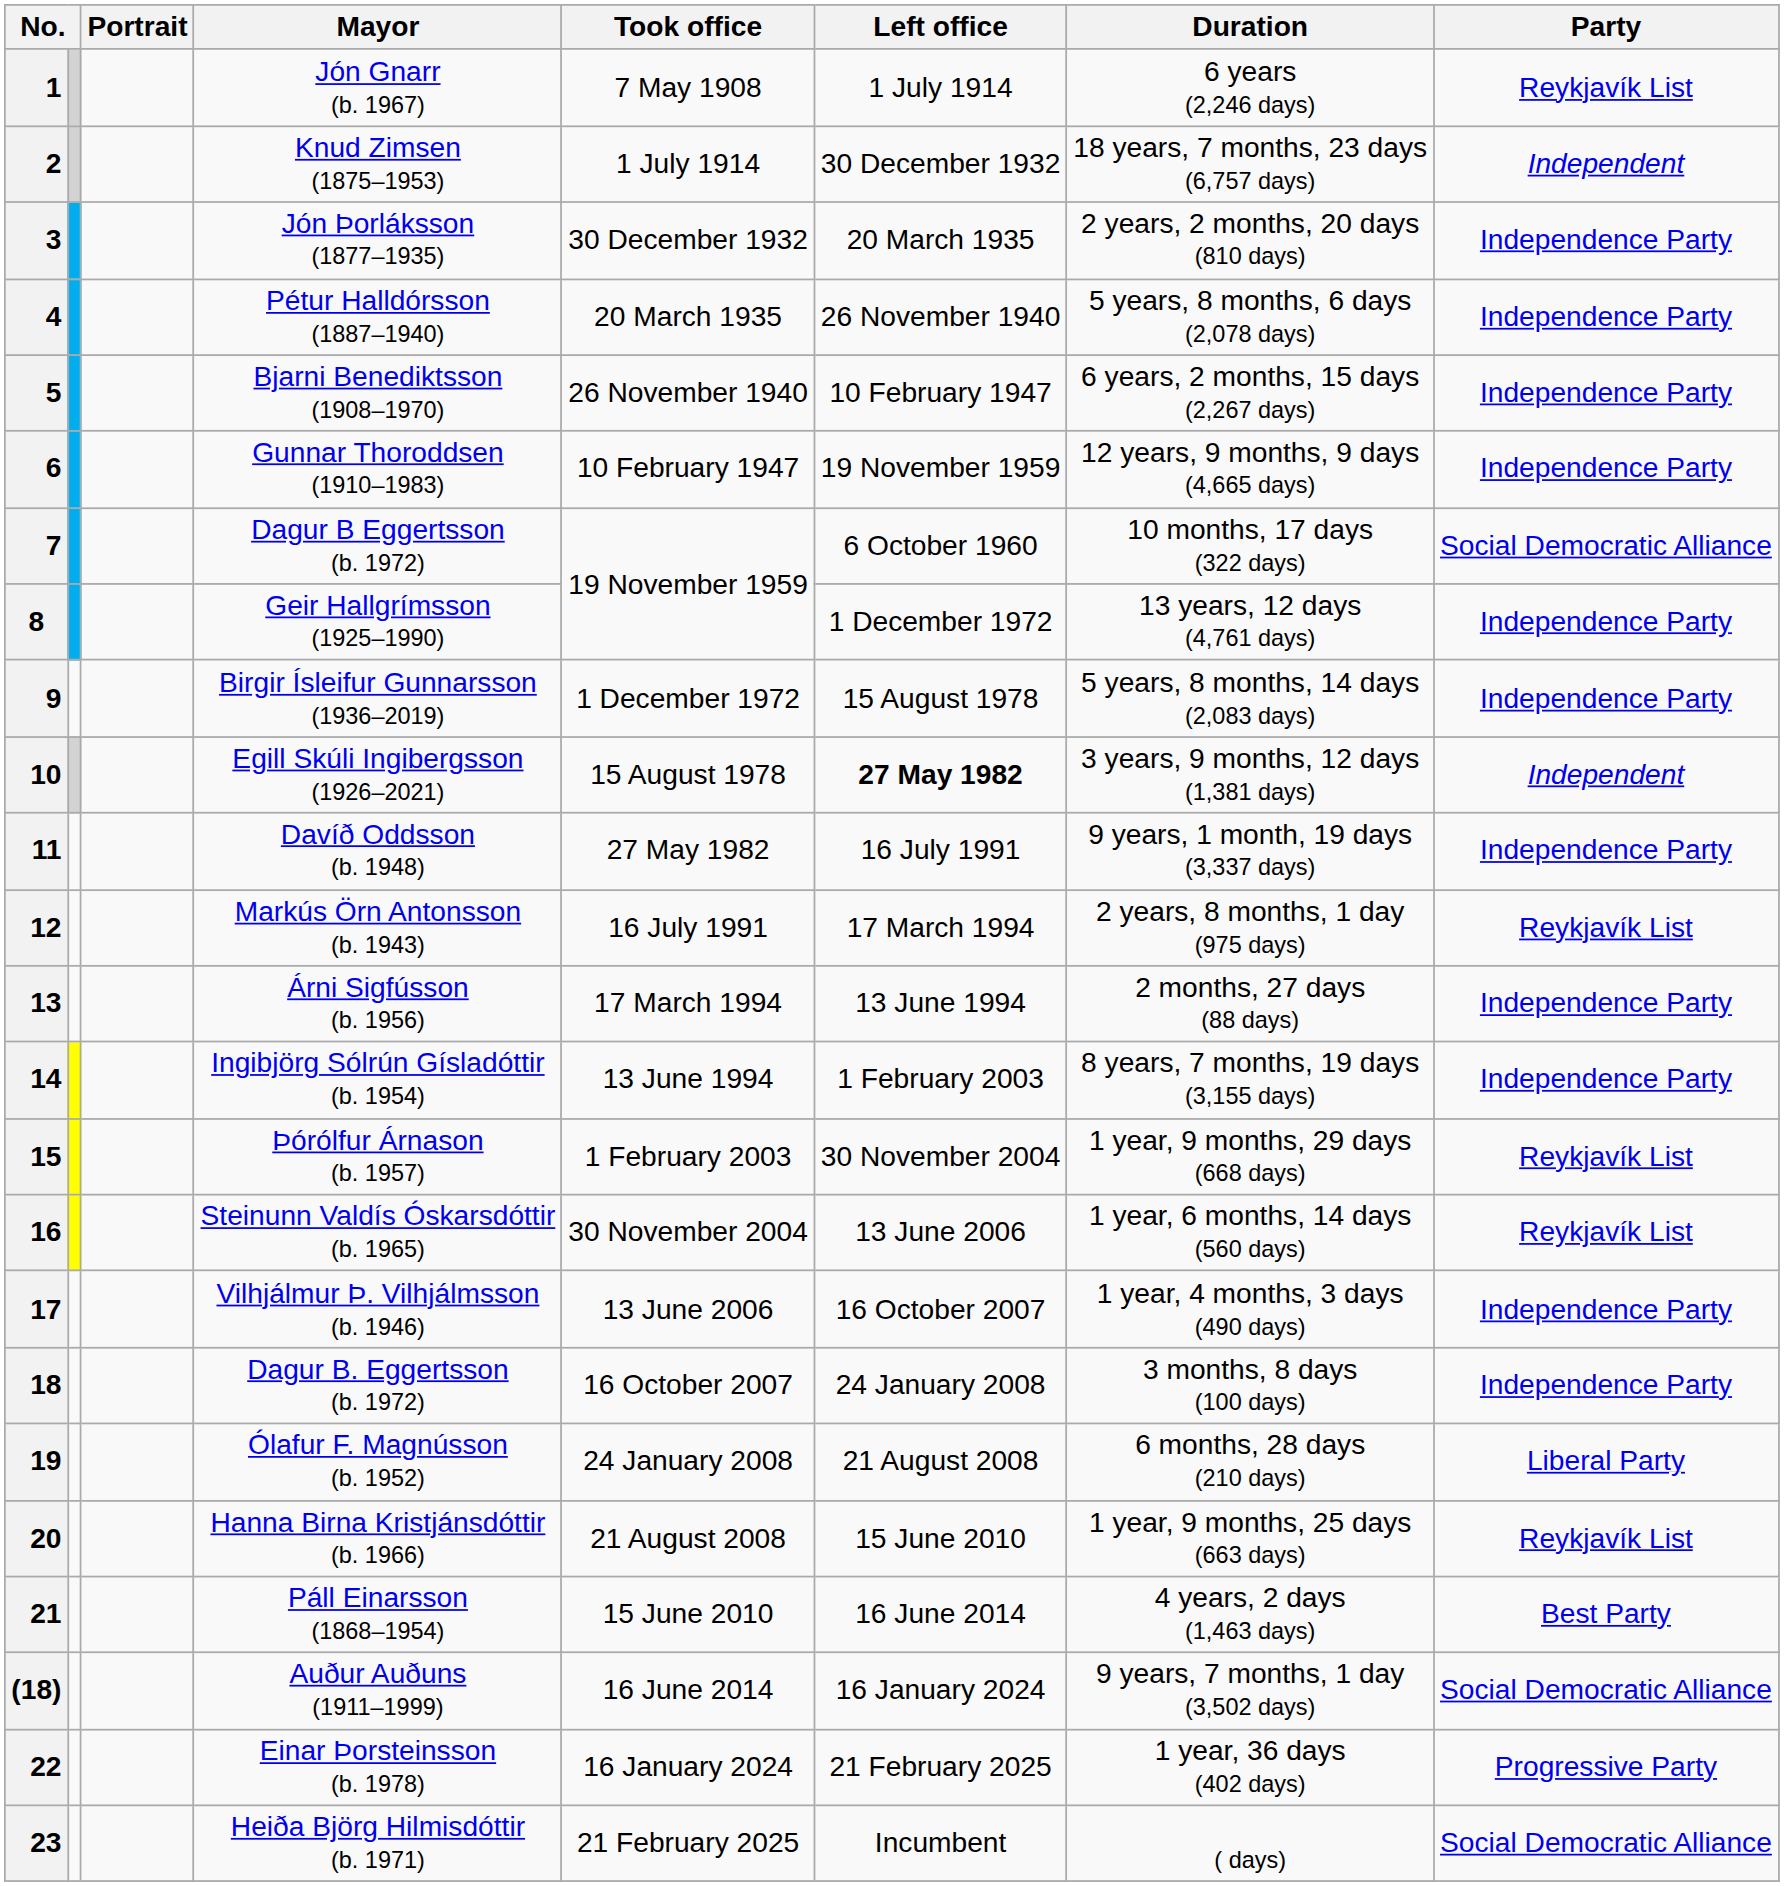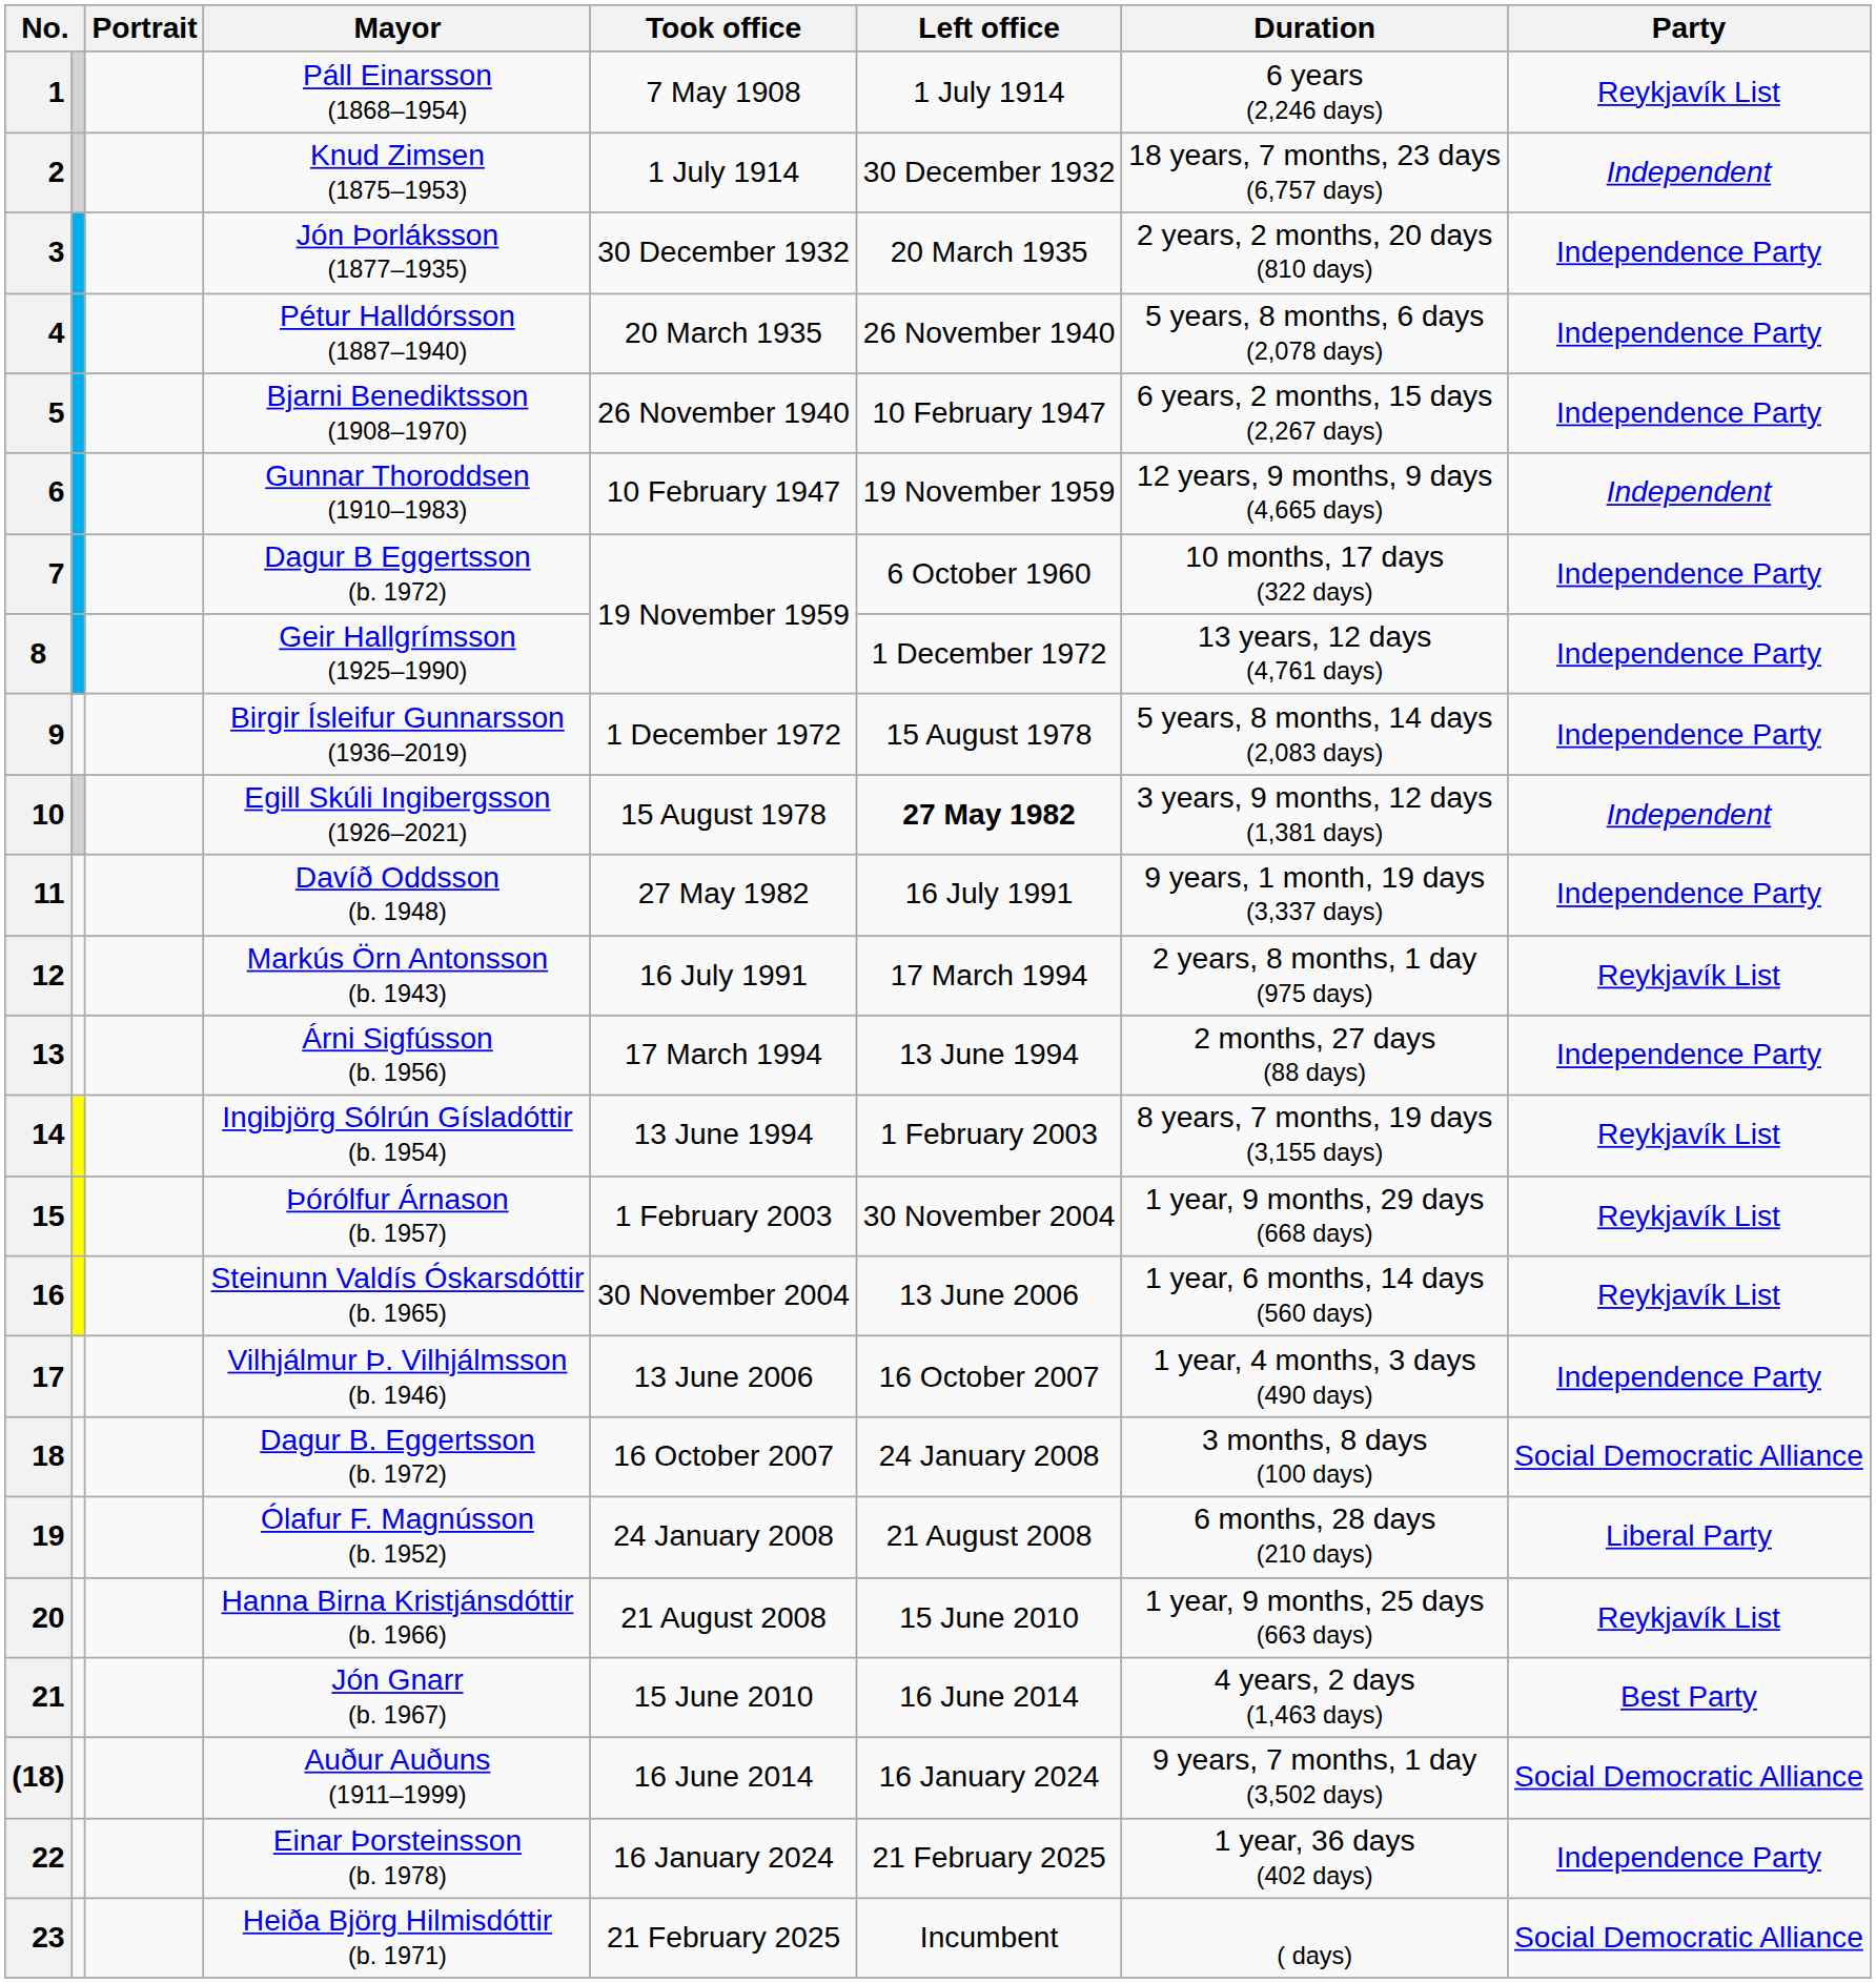 <table class="wikitable" style="text-align: center;">
 <tr>
 <th colspan="2">No.</th>
 <th>Portrait</th>
 <th>Mayor</th>
 <th>Took office</th>
 <th>Left office</th>
 <th>Duration</th>
 <th>Party</th>
 </tr>
 <tr>
 <th style="text-align: right;">1</th>
 <td bgcolor="#D3D3D3"></td>
 <td></td>
-<td><a href='#'>Jón Gnarr</a><br><small>(b. 1967)</small></td>
+<td><a href='#'>Páll Einarsson</a><br><small>(1868–1954)</small></td>
 <td>7 May 1908</td>
 <td>1 July 1914</td>
 <td>6 years<br><small>(2,246 days)</small></td>
 <td><a href='#'>Reykjavík List</a></td>
 </tr>
 <tr>
 <th style="text-align: right;">2</th>
 <td bgcolor="#D3D3D3"></td>
 <td></td>
 <td><a href='#'>Knud Zimsen</a><br><small>(1875–1953)</small></td>
 <td>1 July 1914</td>
 <td>30 December 1932</td>
 <td>18 years, 7 months, 23 days<br><small>(6,757 days)</small></td>
 <td><a href='#'><em>Independent</em></a></td>
 </tr>
 <tr>
 <th style="text-align: right;">3</th>
 <td bgcolor="#00ADEF"></td>
 <td></td>
 <td><a href='#'>Jón Þorláksson</a><br><small>(1877–1935)</small></td>
 <td>30 December 1932</td>
 <td>20 March 1935</td>
 <td>2 years, 2 months, 20 days<br><small>(810 days)</small></td>
 <td><a href='#'>Independence Party</a></td>
 </tr>
 <tr>
 <th style="text-align: right;">4</th>
 <td bgcolor="#00ADEF"></td>
 <td></td>
 <td><a href='#'>Pétur Halldórsson</a><br><small>(1887–1940)</small></td>
 <td>20 March 1935</td>
 <td>26 November 1940</td>
 <td>5 years, 8 months, 6 days<br><small>(2,078 days)</small></td>
 <td><a href='#'>Independence Party</a></td>
 </tr>
 <tr>
 <th style="text-align: right;">5</th>
 <td bgcolor="#00ADEF"></td>
 <td></td>
 <td><a href='#'>Bjarni Benediktsson</a><br><small>(1908–1970)</small></td>
 <td>26 November 1940</td>
 <td>10 February 1947</td>
 <td>6 years, 2 months, 15 days<br><small>(2,267 days)</small></td>
 <td><a href='#'>Independence Party</a></td>
 </tr>
 <tr>
 <th style="text-align: right;">6</th>
 <td bgcolor="#00ADEF"></td>
 <td></td>
 <td><a href='#'>Gunnar Thoroddsen</a><br><small>(1910–1983)</small></td>
 <td>10 February 1947</td>
 <td>19 November 1959</td>
 <td>12 years, 9 months, 9 days<br><small>(4,665 days)</small></td>
-<td><a href='#'>Independence Party</a></td>
+<td><a href='#'><em>Independent</em></a></td>
 </tr>
 <tr>
 <th style="text-align: right;">7</th>
 <td bgcolor="#00ADEF"></td>
 <td></td>
 <td><a href='#'>Dagur B Eggertsson</a><br><small>(b. 1972)</small></td>
 <td rowspan="2">19 November 1959</td>
 <td>6 October 1960</td>
 <td>10 months, 17 days<br><small>(322 days)</small></td>
-<td><a href='#'>Social Democratic Alliance</a></td>
+<td><a href='#'>Independence Party</a></td>
 </tr>
 <tr>
 <th>8</th>
 <td bgcolor="#00ADEF"></td>
 <td></td>
 <td><a href='#'>Geir Hallgrímsson</a><br><small>(1925–1990)</small></td>
 <td>1 December 1972</td>
 <td>13 years, 12 days<br><small>(4,761 days)</small></td>
 <td><a href='#'>Independence Party</a></td>
 </tr>
 <tr>
 <th style="text-align: right;">9</th>
 <td></td>
 <td></td>
 <td><a href='#'>Birgir Ísleifur Gunnarsson</a><br><small>(1936–2019)</small></td>
 <td>1 December 1972</td>
 <td>15 August 1978</td>
 <td>5 years, 8 months, 14 days<br><small>(2,083 days)</small></td>
 <td><a href='#'>Independence Party</a></td>
 </tr>
 <tr>
 <th style="text-align: right;">10</th>
 <td bgcolor="#D3D3D3"></td>
 <td></td>
 <td><a href='#'>Egill Skúli Ingibergsson</a><br><small>(1926–2021)</small></td>
 <td>15 August 1978</td>
 <td><strong>27 May 1982</strong></td>
 <td>3 years, 9 months, 12 days<br><small>(1,381 days)</small></td>
 <td><a href='#'><em>Independent</em></a></td>
 </tr>
 <tr>
 <th style="text-align: right;">11</th>
 <td></td>
 <td></td>
 <td><a href='#'>Davíð Oddsson</a><br><small>(b. 1948)</small></td>
 <td>27 May 1982</td>
 <td>16 July 1991</td>
 <td>9 years, 1 month, 19 days<br><small>(3,337 days)</small></td>
 <td><a href='#'>Independence Party</a></td>
 </tr>
 <tr>
 <th style="text-align: right;">12</th>
 <td></td>
 <td></td>
 <td><a href='#'>Markús Örn Antonsson</a><br><small>(b. 1943)</small></td>
 <td>16 July 1991</td>
 <td>17 March 1994</td>
 <td>2 years, 8 months, 1 day<br><small>(975 days)</small></td>
 <td><a href='#'>Reykjavík List</a></td>
 </tr>
 <tr>
 <th style="text-align: right;">13</th>
 <td></td>
 <td></td>
 <td><a href='#'>Árni Sigfússon</a><br><small>(b. 1956)</small></td>
 <td>17 March 1994</td>
 <td>13 June 1994</td>
 <td>2 months, 27 days<br><small>(88 days)</small></td>
 <td><a href='#'>Independence Party</a></td>
 </tr>
 <tr>
 <th style="text-align: right;">14</th>
 <td bgcolor="#FFFF00"></td>
 <td></td>
 <td><a href='#'>Ingibjörg Sólrún Gísladóttir</a><br><small>(b. 1954)</small></td>
 <td>13 June 1994</td>
 <td>1 February 2003</td>
 <td>8 years, 7 months, 19 days<br><small>(3,155 days)</small></td>
-<td><a href='#'>Independence Party</a></td>
+<td><a href='#'>Reykjavík List</a></td>
 </tr>
 <tr>
 <th style="text-align: right;">15</th>
 <td bgcolor="#FFFF00"></td>
 <td></td>
 <td><a href='#'>Þórólfur Árnason</a><br><small>(b. 1957)</small></td>
 <td>1 February 2003</td>
 <td>30 November 2004</td>
 <td>1 year, 9 months, 29 days<br><small>(668 days)</small></td>
 <td><a href='#'>Reykjavík List</a></td>
 </tr>
 <tr>
 <th style="text-align: right;">16</th>
 <td bgcolor="#FFFF00"></td>
 <td></td>
 <td><a href='#'>Steinunn Valdís Óskarsdóttir</a><br><small>(b. 1965)</small></td>
 <td>30 November 2004</td>
 <td>13 June 2006</td>
 <td>1 year, 6 months, 14 days<br><small>(560 days)</small></td>
 <td><a href='#'>Reykjavík List</a></td>
 </tr>
 <tr>
 <th style="text-align: right;">17</th>
 <td></td>
 <td></td>
 <td><a href='#'>Vilhjálmur Þ. Vilhjálmsson</a><br><small>(b. 1946)</small></td>
 <td>13 June 2006</td>
 <td>16 October 2007</td>
 <td>1 year, 4 months, 3 days<br><small>(490 days)</small></td>
 <td><a href='#'>Independence Party</a></td>
 </tr>
 <tr>
 <th style="text-align: right;">18</th>
 <td></td>
 <td></td>
 <td><a href='#'>Dagur B. Eggertsson</a><br><small>(b. 1972)</small></td>
 <td>16 October 2007</td>
 <td>24 January 2008</td>
 <td>3 months, 8 days<br><small>(100 days)</small></td>
-<td><a href='#'>Independence Party</a></td>
+<td><a href='#'>Social Democratic Alliance</a></td>
 </tr>
 <tr>
 <th style="text-align: right;">19</th>
 <td></td>
 <td></td>
 <td><a href='#'>Ólafur F. Magnússon</a><br><small>(b. 1952)</small></td>
 <td>24 January 2008</td>
 <td>21 August 2008</td>
 <td>6 months, 28 days<br><small>(210 days)</small></td>
 <td><a href='#'>Liberal Party</a></td>
 </tr>
 <tr>
 <th style="text-align: right;">20</th>
 <td></td>
 <td></td>
 <td><a href='#'>Hanna Birna Kristjánsdóttir</a><br><small>(b. 1966)</small></td>
 <td>21 August 2008</td>
 <td>15 June 2010</td>
 <td>1 year, 9 months, 25 days<br><small>(663 days)</small></td>
 <td><a href='#'>Reykjavík List</a></td>
 </tr>
 <tr>
 <th style="text-align: right;">21</th>
 <td></td>
 <td></td>
-<td><a href='#'>Páll Einarsson</a><br><small>(1868–1954)</small></td>
+<td><a href='#'>Jón Gnarr</a><br><small>(b. 1967)</small></td>
 <td>15 June 2010</td>
 <td>16 June 2014</td>
 <td>4 years, 2 days<br><small>(1,463 days)</small></td>
 <td><a href='#'>Best Party</a></td>
 </tr>
 <tr>
 <th style="text-align: right;">(18)</th>
 <td></td>
 <td></td>
 <td><a href='#'>Auður Auðuns</a><br><small>(1911–1999)</small></td>
 <td>16 June 2014</td>
 <td>16 January 2024</td>
 <td>9 years, 7 months, 1 day<br><small>(3,502 days)</small></td>
 <td><a href='#'>Social Democratic Alliance</a></td>
 </tr>
 <tr>
 <th style="text-align: right;">22</th>
 <td></td>
 <td></td>
 <td><a href='#'>Einar Þorsteinsson</a><br><small>(b. 1978)</small></td>
 <td>16 January 2024</td>
 <td>21 February 2025</td>
 <td>1 year, 36 days<br><small>(402 days)</small></td>
-<td><a href='#'>Progressive Party</a></td>
+<td><a href='#'>Independence Party</a></td>
 </tr>
 <tr>
 <th style="text-align: right;">23</th>
 <td></td>
 <td></td>
 <td><a href='#'>Heiða Björg Hilmisdóttir</a><br><small>(b. 1971)</small></td>
 <td>21 February 2025</td>
 <td>Incumbent</td>
 <td><br><small>( days)</small></td>
 <td><a href='#'>Social Democratic Alliance</a></td>
 </tr>
 </table>
